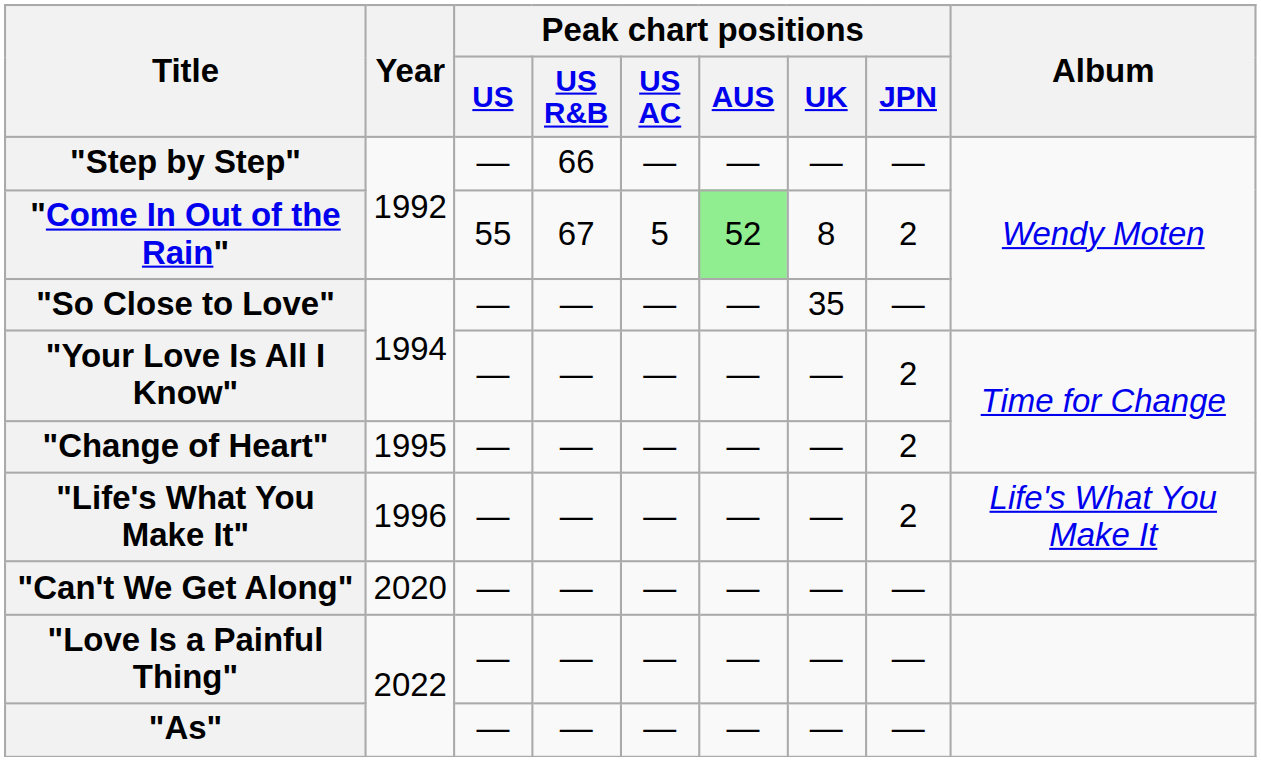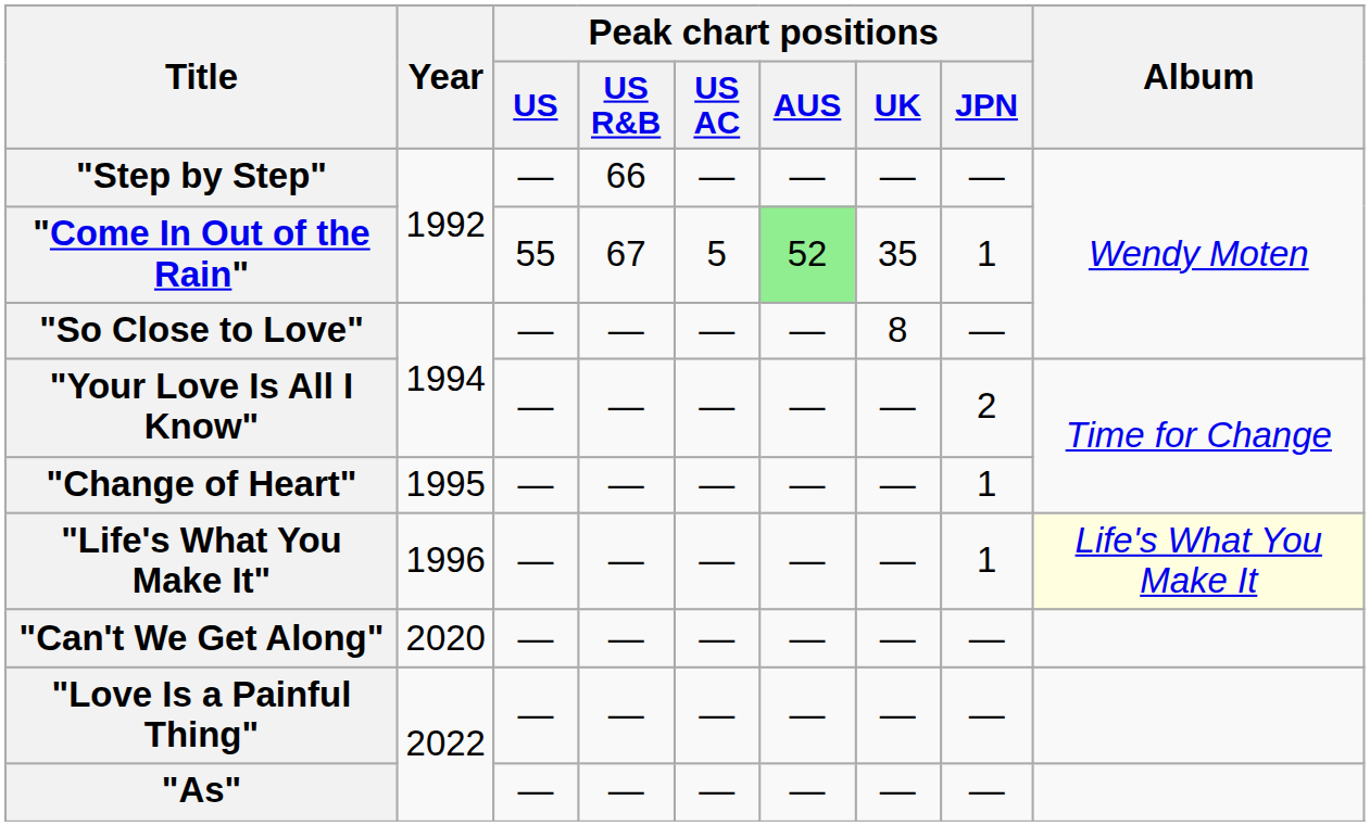 <table class="wikitable plainrowheaders" style="text-align: center;" border="1">
 <tr>
 <th scope="col" rowspan="2" style="width:18em;">Title</th>
 <th scope="col" rowspan="2">Year</th>
 <th scope="col" colspan="6">Peak chart positions</th>
 <th scope="col" rowspan="2" style="width:15em;">Album</th>
 </tr>
 <tr>
 <th scope="col" style="width:3em;font-size:90%;"><a href='#'>US</a><br></th>
 <th scope="col" style="width:3em;font-size:90%;"><a href='#'>US<br>R&B</a><br></th>
 <th scope="col" style="width:3em;font-size:90%;"><a href='#'>US<br>AC</a><br></th>
 <th scope="col" style="width:3em;font-size:90%;"><a href='#'>AUS</a><br></th>
 <th scope="col" style="width:3em;font-size:90%;"><a href='#'>UK</a><br></th>
 <th scope="col" style="width:3em;font-size:90%;"><a href='#'>JPN</a></th>
 </tr>
 <tr>
 <th scope="row">"Step by Step"</th>
 <td rowspan="2" align="center">1992</td>
 <td>—</td>
 <td>66</td>
 <td>—</td>
 <td>—</td>
 <td>—</td>
 <td>—</td>
 <td rowspan="3" align="center"><em><a href='#'>Wendy Moten</a></em></td>
 </tr>
 <tr>
 <th scope="row">"<a href='#'>Come In Out of the Rain</a>"</th>
 <td>55</td>
 <td>67</td>
 <td>5</td>
 <td style="background: lightgreen;">52</td>
-<td>8</td>
-<td align="center">2</td>
+<td align="center">35</td>
+<td>1</td>
 </tr>
 <tr>
 <th scope="row">"So Close to Love"</th>
 <td rowspan="2" align="center">1994</td>
 <td>—</td>
 <td>—</td>
 <td>—</td>
 <td>—</td>
-<td align="center">35</td>
+<td>8</td>
 <td>—</td>
 </tr>
 <tr>
 <th scope="row">"Your Love Is All I Know"</th>
 <td>—</td>
 <td>—</td>
 <td>—</td>
 <td>—</td>
 <td>—</td>
 <td align="center">2</td>
 <td rowspan="2" align="center"><em><a href='#'>Time for Change</a></em></td>
 </tr>
 <tr>
 <th scope="row">"Change of Heart"</th>
 <td align="center">1995</td>
 <td>—</td>
 <td>—</td>
 <td>—</td>
 <td>—</td>
 <td>—</td>
-<td align="center">2</td>
+<td align="center">1</td>
 </tr>
 <tr>
 <th scope="row">"Life's What You Make It"</th>
 <td>1996</td>
 <td>—</td>
 <td>—</td>
 <td>—</td>
 <td>—</td>
 <td>—</td>
-<td align="center">2</td>
-<td><em><a href='#'>Life's What You Make It</a></em></td>
+<td>1</td>
+<td style="background: lightyellow;"><em><a href='#'>Life's What You Make It</a></em></td>
 </tr>
 <tr>
 <th scope="row">"Can't We Get Along"</th>
 <td>2020</td>
 <td>—</td>
 <td>—</td>
 <td>—</td>
 <td>—</td>
 <td>—</td>
 <td>—</td>
 <td></td>
 </tr>
 <tr>
 <th scope="row">"Love Is a Painful Thing"</th>
 <td rowspan="2" align="center">2022</td>
 <td>—</td>
 <td>—</td>
 <td>—</td>
 <td>—</td>
 <td>—</td>
 <td>—</td>
 <td></td>
 </tr>
 <tr>
 <th scope="row">"As"</th>
 <td>—</td>
 <td>—</td>
 <td>—</td>
 <td>—</td>
 <td>—</td>
 <td>—</td>
 <td></td>
 </tr>
 <tr>
 </tr>
 </table>
